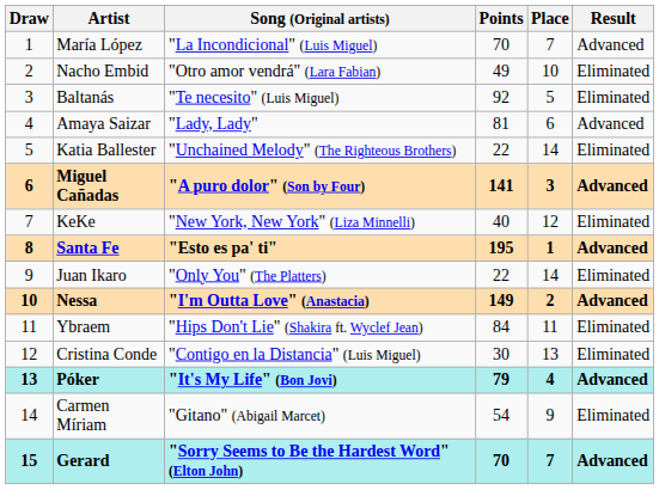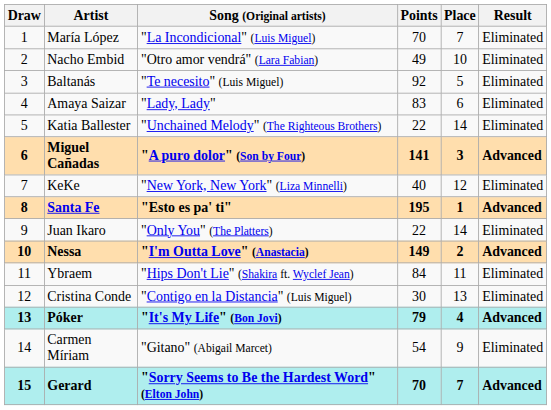 <table class="sortable wikitable" style="margin: 1em auto 1em auto; text-align:center">
 <tr>
 <th>Draw</th>
 <th>Artist</th>
 <th>Song <small>(Original artists)</small></th>
 <th>Points</th>
 <th>Place</th>
 <th>Result</th>
 </tr>
 <tr>
 <td>1</td>
 <td align="left">María López</td>
 <td align="left">"<a href='#'>La Incondicional</a>" <small>(<a href='#'>Luis Miguel</a>)</small></td>
 <td>70</td>
 <td>7</td>
-<td align="left">Advanced</td>
+<td align="left">Eliminated</td>
 </tr>
 <tr>
 <td>2</td>
 <td align="left">Nacho Embid</td>
 <td align="left">"Otro amor vendrá" <small>(<a href='#'>Lara Fabian</a>)</small></td>
 <td>49</td>
 <td>10</td>
 <td align="left">Eliminated</td>
 </tr>
 <tr>
 <td>3</td>
 <td align="left">Baltanás</td>
 <td align="left">"<a href='#'>Te necesito</a>" <small>(Luis Miguel)</small></td>
 <td>92</td>
 <td>5</td>
 <td align="left">Eliminated</td>
 </tr>
 <tr>
 <td>4</td>
 <td align="left">Amaya Saizar</td>
 <td align="left">"<a href='#'>Lady, Lady</a>"</td>
-<td>81</td>
+<td>83</td>
 <td>6</td>
-<td align="left">Advanced</td>
+<td align="left">Eliminated</td>
 </tr>
 <tr>
 <td>5</td>
 <td align="left">Katia Ballester</td>
 <td align="left">"<a href='#'>Unchained Melody</a>" <small>(<a href='#'>The Righteous Brothers</a>)</small></td>
 <td>22</td>
 <td>14</td>
 <td align="left">Eliminated</td>
 </tr>
 <tr style="font-weight:bold; background:navajowhite;">
 <td>6</td>
 <td align="left">Miguel Cañadas</td>
 <td align="left">"<a href='#'>A puro dolor</a>" <small>(<a href='#'>Son by Four</a>)</small></td>
 <td>141</td>
 <td>3</td>
 <td align="left">Advanced</td>
 </tr>
 <tr>
 <td>7</td>
 <td align="left">KeKe</td>
 <td align="left">"<a href='#'>New York, New York</a>" <small>(<a href='#'>Liza Minnelli</a>)</small></td>
 <td>40</td>
 <td>12</td>
 <td align="left">Eliminated</td>
 </tr>
 <tr style="font-weight:bold; background:navajowhite;">
 <td>8</td>
 <td align="left"><a href='#'>Santa Fe</a></td>
 <td align="left">"Esto es pa' ti"</td>
 <td>195</td>
 <td>1</td>
 <td align="left">Advanced</td>
 </tr>
 <tr>
 <td>9</td>
 <td align="left">Juan Ikaro</td>
 <td align="left">"<a href='#'>Only You</a>" <small>(<a href='#'>The Platters</a>)</small></td>
 <td>22</td>
 <td>14</td>
 <td align="left">Eliminated</td>
 </tr>
 <tr style="font-weight:bold; background:navajowhite;">
 <td>10</td>
 <td align="left">Nessa</td>
 <td align="left">"<a href='#'>I'm Outta Love</a>" <small>(<a href='#'>Anastacia</a>)</small></td>
 <td>149</td>
 <td>2</td>
 <td align="left">Advanced</td>
 </tr>
 <tr>
 <td>11</td>
 <td align="left">Ybraem</td>
 <td align="left">"<a href='#'>Hips Don't Lie</a>" <small>(<a href='#'>Shakira</a> ft. <a href='#'>Wyclef Jean</a>)</small></td>
 <td>84</td>
 <td>11</td>
 <td align="left">Eliminated</td>
 </tr>
 <tr>
 <td>12</td>
 <td align="left">Cristina Conde</td>
 <td align="left">"<a href='#'>Contigo en la Distancia</a>" <small>(Luis Miguel)</small></td>
 <td>30</td>
 <td>13</td>
 <td align="left">Eliminated</td>
 </tr>
 <tr style="font-weight:bold; background:paleturquoise;">
 <td>13</td>
 <td align="left">Póker</td>
 <td align="left">"<a href='#'>It's My Life</a>" <small>(<a href='#'>Bon Jovi</a>)</small></td>
 <td>79</td>
 <td>4</td>
 <td align="left">Advanced</td>
 </tr>
 <tr>
 <td>14</td>
 <td align="left">Carmen Míriam</td>
 <td align="left">"Gitano" <small>(Abigail Marcet)</small></td>
 <td>54</td>
 <td>9</td>
 <td align="left">Eliminated</td>
 </tr>
 <tr style="font-weight:bold; background:paleturquoise;">
 <td>15</td>
 <td align="left">Gerard</td>
 <td align="left">"<a href='#'>Sorry Seems to Be the Hardest Word</a>" <small>(<a href='#'>Elton John</a>)</small></td>
 <td>70</td>
 <td>7</td>
 <td align="left">Advanced</td>
 </tr>
 </table>
